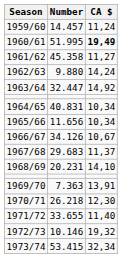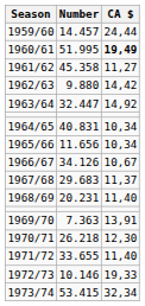 <table class="wikitable" style="text-align:right">
 <tr>
 <th>Season</th>
 <th>Number</th>
 <th>CA $</th>
 </tr>
 <tr>
 <td>1959/60</td>
 <td>14.457</td>
-<td>11,24</td>
+<td>24,44</td>
 </tr>
 <tr>
 <td>1960/61</td>
 <td>51.995</td>
 <td><strong>19,49</strong></td>
 </tr>
 <tr>
 <td>1961/62</td>
 <td>45.358</td>
 <td>11,27</td>
 </tr>
 <tr>
 <td>1962/63</td>
 <td>9.880</td>
-<td>14,24</td>
+<td>14,42</td>
 </tr>
 <tr>
 <td>1963/64</td>
 <td>32.447</td>
 <td>14,92</td>
 </tr>
 <tr>
 <td></td>
 <td></td>
 <td></td>
 </tr>
 <tr>
 <td>1964/65</td>
 <td>40.831</td>
 <td>10,34</td>
 </tr>
 <tr>
 <td>1965/66</td>
 <td>11.656</td>
 <td>10,34</td>
 </tr>
 <tr>
 <td>1966/67</td>
 <td>34.126</td>
 <td>10,67</td>
 </tr>
 <tr>
 <td>1967/68</td>
 <td>29.683</td>
 <td>11,37</td>
 </tr>
 <tr>
 <td>1968/69</td>
 <td>20.231</td>
-<td>14,10</td>
+<td>11,40</td>
 </tr>
 <tr>
 <td></td>
 <td></td>
 <td></td>
 </tr>
 <tr>
 <td>1969/70</td>
 <td>7.363</td>
 <td>13,91</td>
 </tr>
 <tr>
 <td>1970/71</td>
 <td>26.218</td>
 <td>12,30</td>
 </tr>
 <tr>
 <td>1971/72</td>
 <td>33.655</td>
 <td>11,40</td>
 </tr>
 <tr>
 <td>1972/73</td>
 <td>10.146</td>
-<td>19,32</td>
+<td>19,33</td>
 </tr>
 <tr>
 <td>1973/74</td>
 <td>53.415</td>
 <td>32,34</td>
 </tr>
 </table>
